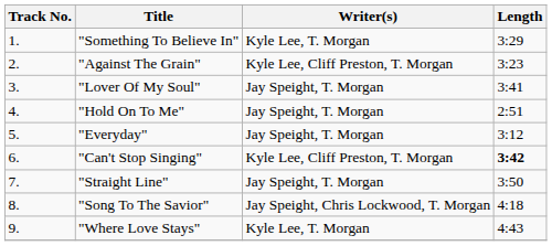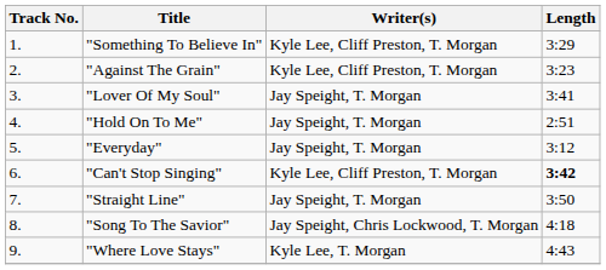 <table class="wikitable">
 <tr>
 <th>Track No.</th>
 <th>Title</th>
 <th>Writer(s)</th>
 <th>Length</th>
 </tr>
 <tr>
 <td>1.</td>
 <td>"Something To Believe In"</td>
-<td>Kyle Lee, T. Morgan</td>
+<td>Kyle Lee, Cliff Preston, T. Morgan</td>
 <td>3:29</td>
 </tr>
 <tr>
 <td>2.</td>
 <td>"Against The Grain"</td>
 <td>Kyle Lee, Cliff Preston, T. Morgan</td>
 <td>3:23</td>
 </tr>
 <tr>
 <td>3.</td>
 <td>"Lover Of My Soul"</td>
 <td>Jay Speight, T. Morgan</td>
 <td>3:41</td>
 </tr>
 <tr>
 <td>4.</td>
 <td>"Hold On To Me"</td>
 <td>Jay Speight, T. Morgan</td>
 <td>2:51</td>
 </tr>
 <tr>
 <td>5.</td>
 <td>"Everyday"</td>
 <td>Jay Speight, T. Morgan</td>
 <td>3:12</td>
 </tr>
 <tr>
 <td>6.</td>
 <td>"Can't Stop Singing"</td>
 <td>Kyle Lee, Cliff Preston, T. Morgan</td>
 <td><strong>3:42</strong></td>
 </tr>
 <tr>
 <td>7.</td>
 <td>"Straight Line"</td>
 <td>Jay Speight, T. Morgan</td>
 <td>3:50</td>
 </tr>
 <tr>
 <td>8.</td>
 <td>"Song To The Savior"</td>
 <td>Jay Speight, Chris Lockwood, T. Morgan</td>
 <td>4:18</td>
 </tr>
 <tr>
 <td>9.</td>
 <td>"Where Love Stays"</td>
 <td>Kyle Lee, T. Morgan</td>
 <td>4:43</td>
 </tr>
 <tr>
 </tr>
 </table>
